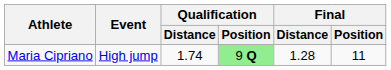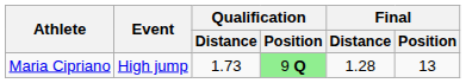 <table class=wikitable style="font-size:90%">
 <tr>
 <th rowspan="2">Athlete</th>
 <th rowspan="2">Event</th>
 <th colspan="2">Qualification</th>
 <th colspan="2">Final</th>
 </tr>
 <tr style="font-size:95%">
 <th>Distance</th>
 <th>Position</th>
 <th>Distance</th>
 <th>Position</th>
 </tr>
 <tr align=center>
 <td align=left><a href='#'>Maria Cipriano</a></td>
 <td align=left><a href='#'>High jump</a></td>
-<td>1.74</td>
+<td>1.73</td>
 <td style="background: lightgreen;">9 <strong>Q</strong></td>
 <td>1.28</td>
-<td>11</td>
+<td>13</td>
 </tr>
 </table>
